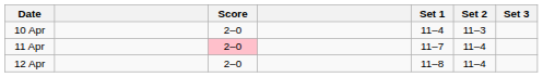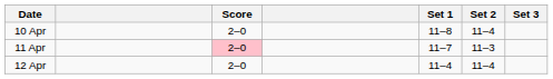 <table class="wikitable" style="text-align: center; font-size:90% ">
 <tr>
 <th width="60">Date</th>
 <th align="right" width="200"></th>
 <th width="60">Score</th>
 <th align="left" width="200"></th>
 <th width="50">Set 1</th>
 <th width="50">Set 2</th>
 <th width="50">Set 3</th>
 </tr>
 <tr>
 <td>10 Apr</td>
 <td align=left><strong><br></strong></td>
 <td align=center>2–0</td>
 <td align=left><br></td>
+<td>11–8</td>
 <td>11–4</td>
-<td>11–3</td>
 <td></td>
 </tr>
 <tr>
 <td>11 Apr</td>
 <td align=left><strong><br></strong></td>
 <td align=center style="background: pink;">2–0</td>
 <td align=left><br></td>
 <td>11–7</td>
-<td>11–4</td>
+<td>11–3</td>
 <td></td>
 </tr>
 <tr>
 <td>12 Apr</td>
 <td align=left><strong><br></strong></td>
 <td align=center>2–0</td>
 <td align=left><br></td>
-<td>11–8</td>
+<td>11–4</td>
 <td>11–4</td>
 <td></td>
 </tr>
 </table>
